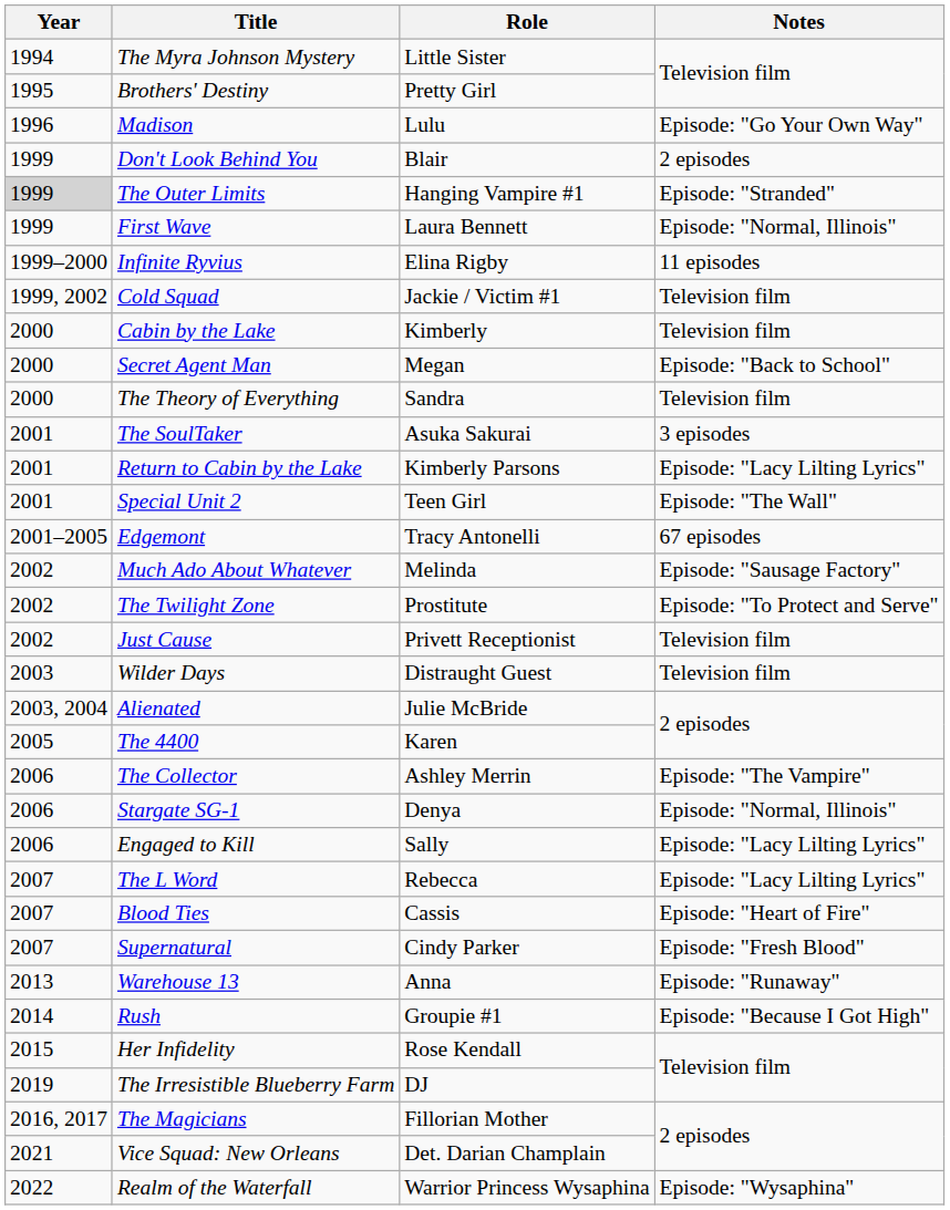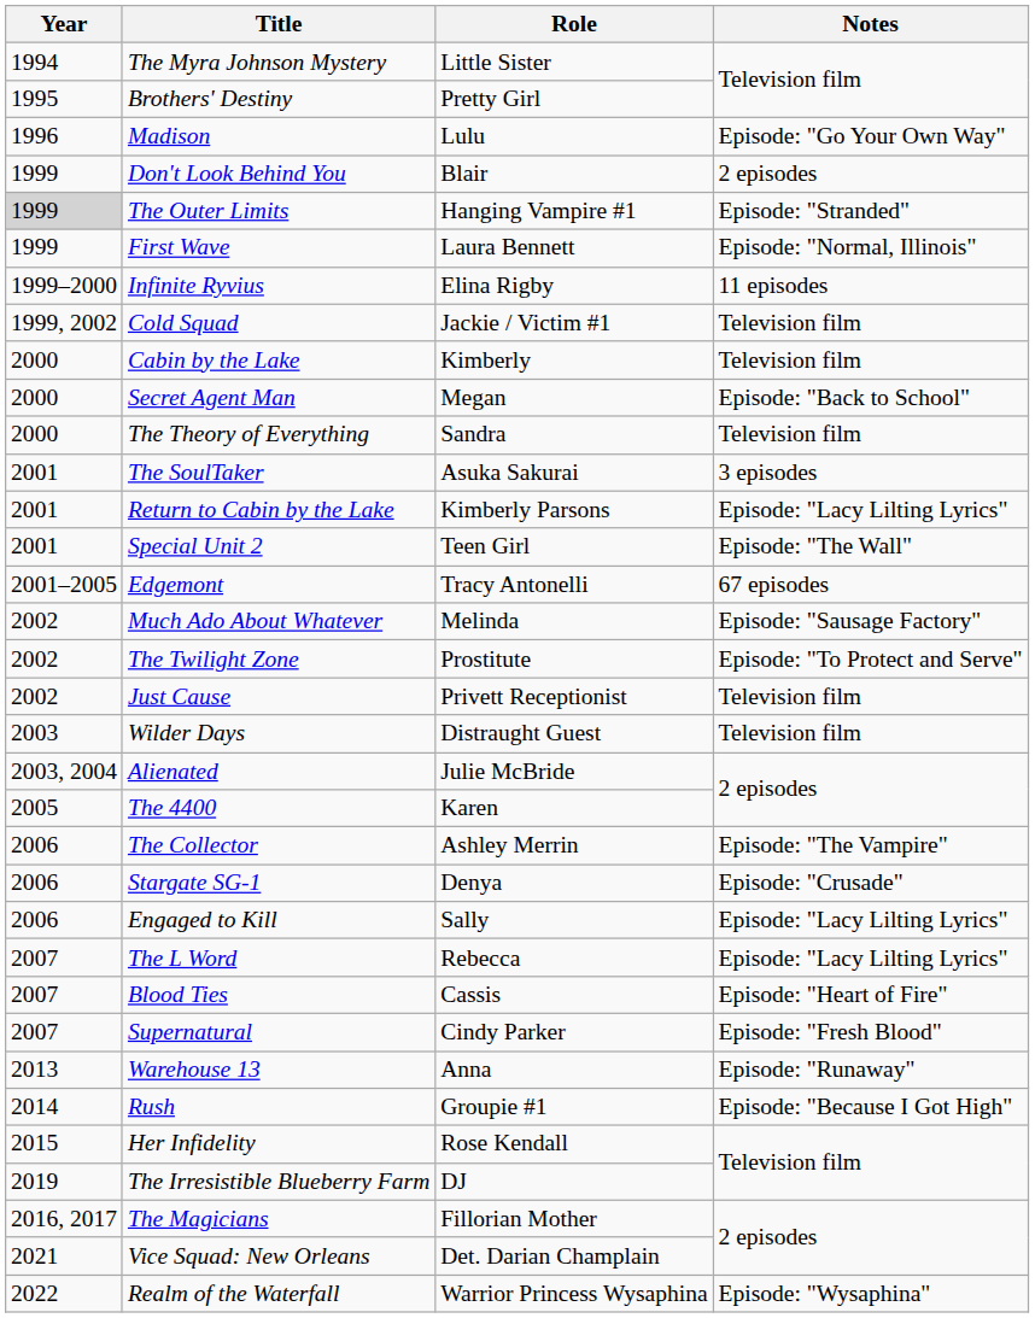 <table class="wikitable sortable">
 <tr>
 <th>Year</th>
 <th>Title</th>
 <th>Role</th>
 <th class="unsortable">Notes</th>
 </tr>
 <tr>
 <td>1994</td>
 <td data-sort-value="Myra Johnson Mystery, The"><em>The Myra Johnson Mystery</em></td>
 <td>Little Sister</td>
 <td rowspan="2">Television film</td>
 </tr>
 <tr>
 <td>1995</td>
 <td><em>Brothers' Destiny</em></td>
 <td>Pretty Girl</td>
 </tr>
 <tr>
 <td>1996</td>
 <td><a href='#'><em>Madison</em></a></td>
 <td>Lulu</td>
 <td>Episode: "Go Your Own Way"</td>
 </tr>
 <tr>
 <td>1999</td>
 <td><em><a href='#'>Don't Look Behind You</a></em></td>
 <td>Blair</td>
 <td>2 episodes</td>
 </tr>
 <tr>
 <td style="background: lightgrey;">1999</td>
 <td data-sort-value="Outer Limits, The"><a href='#'><em>The Outer Limits</em></a></td>
 <td>Hanging Vampire #1</td>
 <td>Episode: "Stranded"</td>
 </tr>
 <tr>
 <td>1999</td>
 <td><a href='#'><em>First Wave</em></a></td>
 <td>Laura Bennett</td>
 <td>Episode: "Normal, Illinois"</td>
 </tr>
 <tr>
 <td>1999–2000</td>
 <td><em><a href='#'>Infinite Ryvius</a></em></td>
 <td>Elina Rigby</td>
 <td>11 episodes</td>
 </tr>
 <tr>
 <td>1999, 2002</td>
 <td><em><a href='#'>Cold Squad</a></em></td>
 <td>Jackie / Victim #1</td>
 <td>Television film</td>
 </tr>
 <tr>
 <td>2000</td>
 <td><em><a href='#'>Cabin by the Lake</a></em></td>
 <td>Kimberly</td>
 <td>Television film</td>
 </tr>
 <tr>
 <td>2000</td>
 <td><a href='#'><em>Secret Agent Man</em></a></td>
 <td>Megan</td>
 <td>Episode: "Back to School"</td>
 </tr>
 <tr>
 <td>2000</td>
 <td data-sort-value="Theory of Everything, The"><em>The Theory of Everything</em></td>
 <td>Sandra</td>
 <td>Television film</td>
 </tr>
 <tr>
 <td>2001</td>
 <td data-sort-value="SoulTaker, The"><em><a href='#'>The SoulTaker</a></em></td>
 <td>Asuka Sakurai</td>
 <td>3 episodes</td>
 </tr>
 <tr>
 <td>2001</td>
 <td><em><a href='#'>Return to Cabin by the Lake</a></em></td>
 <td>Kimberly Parsons</td>
 <td>Episode: "Lacy Lilting Lyrics"</td>
 </tr>
 <tr>
 <td>2001</td>
 <td><em><a href='#'>Special Unit 2</a></em></td>
 <td>Teen Girl</td>
 <td>Episode: "The Wall"</td>
 </tr>
 <tr>
 <td>2001–2005</td>
 <td><a href='#'><em>Edgemont</em></a></td>
 <td>Tracy Antonelli</td>
 <td>67 episodes</td>
 </tr>
 <tr>
 <td>2002</td>
 <td><em><a href='#'>Much Ado About Whatever</a></em></td>
 <td>Melinda</td>
 <td>Episode: "Sausage Factory"</td>
 </tr>
 <tr>
 <td>2002</td>
 <td data-sort-value="Twilight Zone, The"><a href='#'><em>The Twilight Zone</em></a></td>
 <td>Prostitute</td>
 <td>Episode: "To Protect and Serve"</td>
 </tr>
 <tr>
 <td>2002</td>
 <td><a href='#'><em>Just Cause</em></a></td>
 <td>Privett Receptionist</td>
 <td>Television film</td>
 </tr>
 <tr>
 <td>2003</td>
 <td><em>Wilder Days</em></td>
 <td>Distraught Guest</td>
 <td>Television film</td>
 </tr>
 <tr>
 <td>2003, 2004</td>
 <td><a href='#'><em>Alienated</em></a></td>
 <td>Julie McBride</td>
 <td rowspan="2">2 episodes</td>
 </tr>
 <tr>
 <td>2005</td>
 <td data-sort-value="4400, The"><em><a href='#'>The 4400</a></em></td>
 <td>Karen</td>
 </tr>
 <tr>
 <td>2006</td>
 <td data-sort-value="Collector, The"><a href='#'><em>The Collector</em></a></td>
 <td>Ashley Merrin</td>
 <td>Episode: "The Vampire"</td>
 </tr>
 <tr>
 <td>2006</td>
 <td><em><a href='#'>Stargate SG-1</a></em></td>
 <td>Denya</td>
-<td>Episode: "Normal, Illinois"</td>
+<td>Episode: "Crusade"</td>
 </tr>
 <tr>
 <td>2006</td>
 <td><em>Engaged to Kill</em></td>
 <td>Sally</td>
 <td>Episode: "Lacy Lilting Lyrics"</td>
 </tr>
 <tr>
 <td>2007</td>
 <td data-sort-value="L Word, The"><em><a href='#'>The L Word</a></em></td>
 <td>Rebecca</td>
 <td>Episode: "Lacy Lilting Lyrics"</td>
 </tr>
 <tr>
 <td>2007</td>
 <td><a href='#'><em>Blood Ties</em></a></td>
 <td>Cassis</td>
 <td>Episode: "Heart of Fire"</td>
 </tr>
 <tr>
 <td>2007</td>
 <td><a href='#'><em>Supernatural</em></a></td>
 <td>Cindy Parker</td>
 <td>Episode: "Fresh Blood"</td>
 </tr>
 <tr>
 <td>2013</td>
 <td><em><a href='#'>Warehouse 13</a></em></td>
 <td>Anna</td>
 <td>Episode: "Runaway"</td>
 </tr>
 <tr>
 <td>2014</td>
 <td><a href='#'><em>Rush</em></a></td>
 <td>Groupie #1</td>
 <td>Episode: "Because I Got High"</td>
 </tr>
 <tr>
 <td>2015</td>
 <td><em>Her Infidelity</em></td>
 <td>Rose Kendall</td>
 <td rowspan="2">Television film</td>
 </tr>
 <tr>
 <td>2019</td>
 <td data-sort-value="Irresistible Blueberry Farm, The"><em>The Irresistible Blueberry Farm</em></td>
 <td>DJ</td>
 </tr>
 <tr>
 <td>2016, 2017</td>
 <td data-sort-value="Magicians, The"><a href='#'><em>The Magicians</em></a></td>
 <td>Fillorian Mother</td>
 <td rowspan="2">2 episodes</td>
 </tr>
 <tr>
 <td>2021</td>
 <td><em>Vice Squad: New Orleans</em></td>
 <td>Det. Darian Champlain</td>
 </tr>
 <tr>
 <td>2022</td>
 <td><em>Realm of the Waterfall</em></td>
 <td>Warrior Princess Wysaphina</td>
 <td>Episode: "Wysaphina"</td>
 </tr>
 </table>
